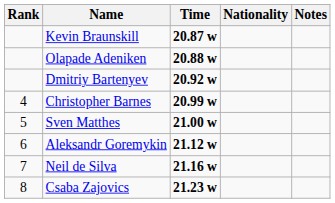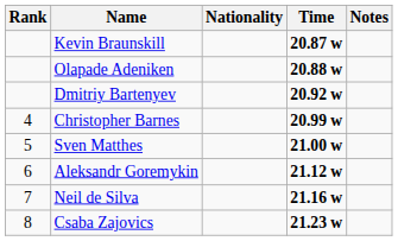 <table class="wikitable sortable" style="text-align:center">
 <tr>
 <th>Rank</th>
 <th>Name</th>
+<th>Nationality</th>
 <th>Time</th>
-<th>Nationality</th>
 <th>Notes</th>
 </tr>
 <tr>
 <td></td>
 <td align=left><a href='#'>Kevin Braunskill</a></td>
+<td align=left></td>
 <td><strong>20.87</strong> <strong>w</strong></td>
-<td align=left></td>
 <td></td>
 </tr>
 <tr>
 <td></td>
 <td align=left><a href='#'>Olapade Adeniken</a></td>
+<td align=left></td>
 <td><strong>20.88</strong> <strong>w</strong></td>
-<td align=left></td>
 <td></td>
 </tr>
 <tr>
 <td></td>
 <td align=left><a href='#'>Dmitriy Bartenyev</a></td>
+<td align=left></td>
 <td><strong>20.92</strong> <strong>w</strong></td>
-<td align=left></td>
 <td></td>
 </tr>
 <tr>
 <td>4</td>
 <td align=left><a href='#'>Christopher Barnes</a></td>
+<td align=left></td>
 <td><strong>20.99</strong> <strong>w</strong></td>
-<td align=left></td>
 <td></td>
 </tr>
 <tr>
 <td>5</td>
 <td align=left><a href='#'>Sven Matthes</a></td>
+<td align=left></td>
 <td><strong>21.00</strong> <strong>w</strong></td>
-<td align=left></td>
 <td></td>
 </tr>
 <tr>
 <td>6</td>
 <td align=left><a href='#'>Aleksandr Goremykin</a></td>
+<td align=left></td>
 <td><strong>21.12</strong> <strong>w</strong></td>
-<td align=left></td>
 <td></td>
 </tr>
 <tr>
 <td>7</td>
 <td align=left><a href='#'>Neil de Silva</a></td>
+<td align=left></td>
 <td><strong>21.16</strong> <strong>w</strong></td>
-<td align=left></td>
 <td></td>
 </tr>
 <tr>
 <td>8</td>
 <td align=left><a href='#'>Csaba Zajovics</a></td>
+<td align=left></td>
 <td><strong>21.23</strong> <strong>w</strong></td>
-<td align=left></td>
 <td></td>
 </tr>
 </table>
